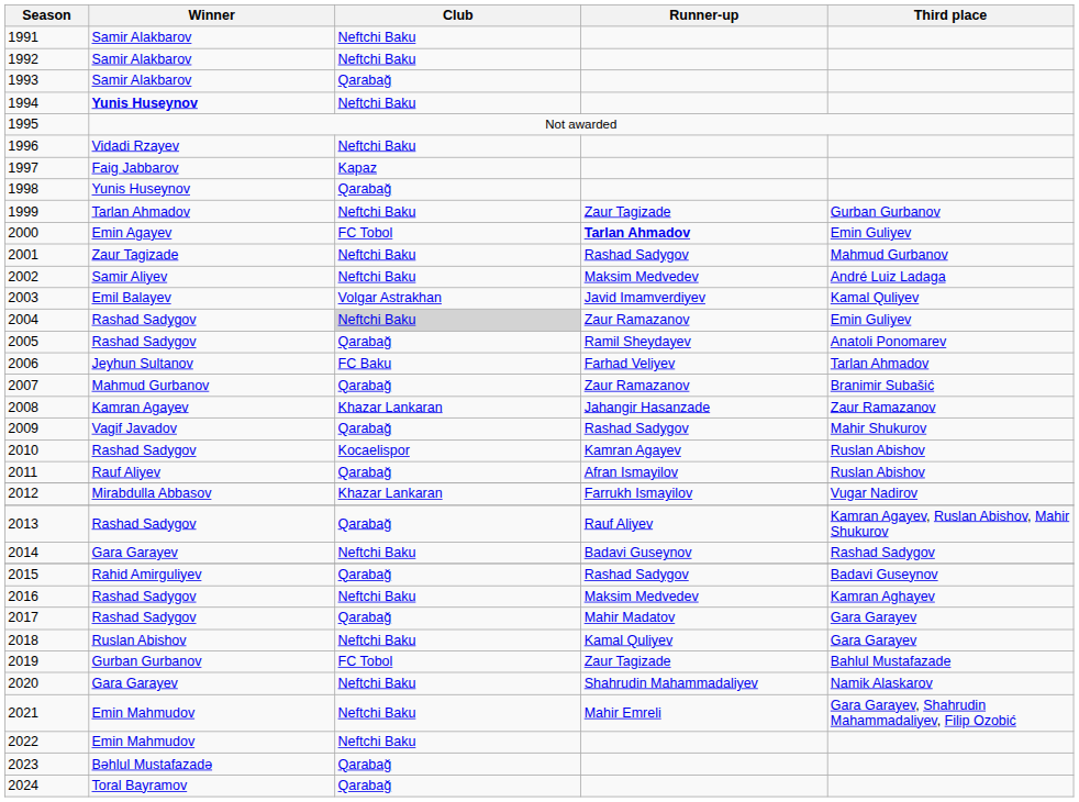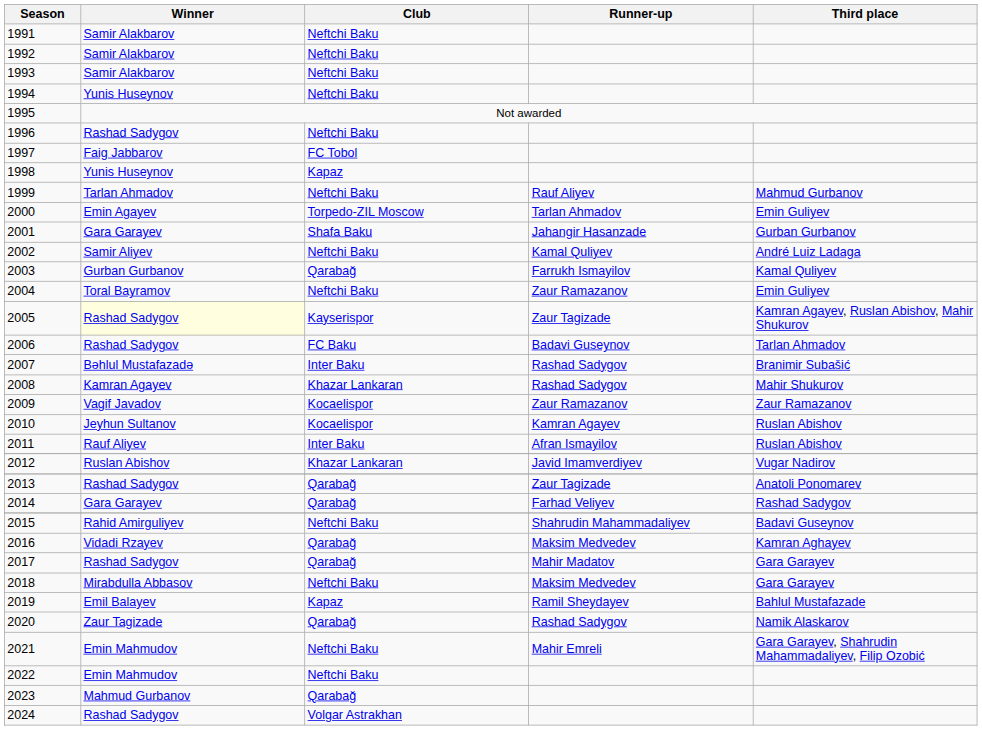 <table class="wikitable">
 <tr>
 <th width=5%>Season</th>
 <th width=15%>Winner</th>
 <th width=15%>Club</th>
 <th width=15%>Runner-up</th>
 <th width=15%>Third place</th>
 </tr>
 <tr>
 <td>1991</td>
 <td><a href='#'>Samir Alakbarov</a></td>
 <td> <a href='#'>Neftchi Baku</a></td>
 <td></td>
 <td></td>
 </tr>
 <tr>
 <td>1992</td>
 <td><a href='#'>Samir Alakbarov</a></td>
 <td> <a href='#'>Neftchi Baku</a></td>
 <td></td>
 <td></td>
 </tr>
 <tr>
 <td>1993</td>
 <td><a href='#'>Samir Alakbarov</a></td>
-<td> <a href='#'>Qarabağ</a></td>
+<td> <a href='#'>Neftchi Baku</a></td>
 <td></td>
 <td></td>
 </tr>
 <tr>
 <td>1994</td>
-<td><strong><a href='#'>Yunis Huseynov</a></strong></td>
+<td><a href='#'>Yunis Huseynov</a></td>
 <td> <a href='#'>Neftchi Baku</a></td>
 <td></td>
 <td></td>
 </tr>
 <tr>
 <td>1995</td>
 <td colspan=45 style="font-size: 92%; text-align: center;">Not awarded</td>
 </tr>
 <tr>
 <td>1996</td>
-<td><a href='#'>Vidadi Rzayev</a></td>
+<td><a href='#'>Rashad Sadygov</a></td>
 <td> <a href='#'>Neftchi Baku</a></td>
 <td></td>
 <td></td>
 </tr>
 <tr>
 <td>1997</td>
 <td><a href='#'>Faig Jabbarov</a></td>
-<td> <a href='#'>Kapaz</a></td>
+<td> <a href='#'>FC Tobol</a></td>
 <td></td>
 <td></td>
 </tr>
 <tr>
 <td>1998</td>
 <td><a href='#'>Yunis Huseynov</a></td>
-<td> <a href='#'>Qarabağ</a></td>
+<td> <a href='#'>Kapaz</a></td>
 <td></td>
 <td></td>
 </tr>
 <tr>
 <td>1999</td>
 <td><a href='#'>Tarlan Ahmadov</a></td>
 <td> <a href='#'>Neftchi Baku</a></td>
-<td><a href='#'>Zaur Tagizade</a></td>
-<td><a href='#'>Gurban Gurbanov</a></td>
+<td><a href='#'>Rauf Aliyev</a></td>
+<td><a href='#'>Mahmud Gurbanov</a></td>
 </tr>
 <tr>
 <td>2000</td>
 <td><a href='#'>Emin Agayev</a></td>
-<td> <a href='#'>FC Tobol</a></td>
-<td><strong><a href='#'>Tarlan Ahmadov</a></strong></td>
+<td> <a href='#'>Torpedo-ZIL Moscow</a></td>
+<td><a href='#'>Tarlan Ahmadov</a></td>
 <td><a href='#'>Emin Guliyev</a></td>
 </tr>
 <tr>
 <td>2001</td>
-<td><a href='#'>Zaur Tagizade</a></td>
-<td> <a href='#'>Neftchi Baku</a></td>
-<td><a href='#'>Rashad Sadygov</a></td>
-<td><a href='#'>Mahmud Gurbanov</a></td>
+<td><a href='#'>Gara Garayev</a></td>
+<td> <a href='#'>Shafa Baku</a></td>
+<td><a href='#'>Jahangir Hasanzade</a></td>
+<td><a href='#'>Gurban Gurbanov</a></td>
 </tr>
 <tr>
 <td>2002</td>
 <td><a href='#'>Samir Aliyev</a></td>
 <td> <a href='#'>Neftchi Baku</a></td>
-<td><a href='#'>Maksim Medvedev</a></td>
+<td><a href='#'>Kamal Quliyev</a></td>
 <td><a href='#'>André Luiz Ladaga</a></td>
 </tr>
 <tr>
 <td>2003</td>
-<td><a href='#'>Emil Balayev</a></td>
-<td> <a href='#'>Volgar Astrakhan</a></td>
-<td><a href='#'>Javid Imamverdiyev</a></td>
+<td><a href='#'>Gurban Gurbanov</a></td>
+<td> <a href='#'>Qarabağ</a></td>
+<td><a href='#'>Farrukh Ismayilov</a></td>
 <td><a href='#'>Kamal Quliyev</a></td>
 </tr>
 <tr>
 <td>2004</td>
-<td><a href='#'>Rashad Sadygov</a></td>
-<td style="background: lightgrey;"> <a href='#'>Neftchi Baku</a></td>
+<td><a href='#'>Toral Bayramov</a></td>
+<td> <a href='#'>Neftchi Baku</a></td>
 <td><a href='#'>Zaur Ramazanov</a></td>
 <td><a href='#'>Emin Guliyev</a></td>
 </tr>
 <tr>
 <td>2005</td>
-<td><a href='#'>Rashad Sadygov</a></td>
-<td> <a href='#'>Qarabağ</a></td>
-<td><a href='#'>Ramil Sheydayev</a></td>
-<td><a href='#'>Anatoli Ponomarev</a></td>
+<td style="background: lightyellow;"><a href='#'>Rashad Sadygov</a></td>
+<td> <a href='#'>Kayserispor</a></td>
+<td><a href='#'>Zaur Tagizade</a></td>
+<td><a href='#'>Kamran Agayev</a>, <a href='#'>Ruslan Abishov</a>, <a href='#'>Mahir Shukurov</a></td>
 </tr>
 <tr>
 <td>2006</td>
-<td><a href='#'>Jeyhun Sultanov</a></td>
+<td><a href='#'>Rashad Sadygov</a></td>
 <td> <a href='#'>FC Baku</a></td>
-<td><a href='#'>Farhad Veliyev</a></td>
+<td><a href='#'>Badavi Guseynov</a></td>
 <td><a href='#'>Tarlan Ahmadov</a></td>
 </tr>
 <tr>
 <td>2007</td>
-<td><a href='#'>Mahmud Gurbanov</a></td>
-<td> <a href='#'>Qarabağ</a></td>
-<td><a href='#'>Zaur Ramazanov</a></td>
+<td><a href='#'>Bəhlul Mustafazadə</a></td>
+<td> <a href='#'>Inter Baku</a></td>
+<td><a href='#'>Rashad Sadygov</a></td>
 <td><a href='#'>Branimir Subašić</a></td>
 </tr>
 <tr>
 <td>2008</td>
 <td><a href='#'>Kamran Agayev</a></td>
 <td> <a href='#'>Khazar Lankaran</a></td>
-<td><a href='#'>Jahangir Hasanzade</a></td>
-<td><a href='#'>Zaur Ramazanov</a></td>
+<td><a href='#'>Rashad Sadygov</a></td>
+<td><a href='#'>Mahir Shukurov</a></td>
 </tr>
 <tr>
 <td>2009</td>
 <td><a href='#'>Vagif Javadov</a></td>
-<td> <a href='#'>Qarabağ</a></td>
-<td><a href='#'>Rashad Sadygov</a></td>
-<td><a href='#'>Mahir Shukurov</a></td>
+<td> <a href='#'>Kocaelispor</a></td>
+<td><a href='#'>Zaur Ramazanov</a></td>
+<td><a href='#'>Zaur Ramazanov</a></td>
 </tr>
 <tr>
 <td>2010</td>
-<td><a href='#'>Rashad Sadygov</a></td>
+<td><a href='#'>Jeyhun Sultanov</a></td>
 <td> <a href='#'>Kocaelispor</a></td>
 <td><a href='#'>Kamran Agayev</a></td>
 <td><a href='#'>Ruslan Abishov</a></td>
 </tr>
 <tr>
 <td>2011</td>
 <td><a href='#'>Rauf Aliyev</a></td>
-<td> <a href='#'>Qarabağ</a></td>
+<td> <a href='#'>Inter Baku</a></td>
 <td><a href='#'>Afran Ismayilov</a></td>
 <td><a href='#'>Ruslan Abishov</a></td>
 </tr>
 <tr>
 </tr>
 <tr>
 <td>2012</td>
-<td><a href='#'>Mirabdulla Abbasov</a></td>
+<td><a href='#'>Ruslan Abishov</a></td>
 <td> <a href='#'>Khazar Lankaran</a></td>
-<td><a href='#'>Farrukh Ismayilov</a></td>
+<td><a href='#'>Javid Imamverdiyev</a></td>
 <td><a href='#'>Vugar Nadirov</a></td>
 </tr>
 <tr>
 </tr>
 <tr>
 <td>2013</td>
 <td><a href='#'>Rashad Sadygov</a></td>
 <td> <a href='#'>Qarabağ</a></td>
-<td><a href='#'>Rauf Aliyev</a></td>
-<td><a href='#'>Kamran Agayev</a>, <a href='#'>Ruslan Abishov</a>, <a href='#'>Mahir Shukurov</a></td>
+<td><a href='#'>Zaur Tagizade</a></td>
+<td><a href='#'>Anatoli Ponomarev</a></td>
 </tr>
 <tr>
 <td>2014</td>
 <td><a href='#'>Gara Garayev</a></td>
-<td> <a href='#'>Neftchi Baku</a></td>
-<td><a href='#'>Badavi Guseynov</a></td>
+<td> <a href='#'>Qarabağ</a></td>
+<td><a href='#'>Farhad Veliyev</a></td>
 <td><a href='#'>Rashad Sadygov</a></td>
 </tr>
 <tr>
 </tr>
 <tr>
 <td>2015</td>
 <td><a href='#'>Rahid Amirguliyev</a></td>
-<td> <a href='#'>Qarabağ</a></td>
-<td><a href='#'>Rashad Sadygov</a></td>
+<td> <a href='#'>Neftchi Baku</a></td>
+<td><a href='#'>Shahrudin Mahammadaliyev</a></td>
 <td><a href='#'>Badavi Guseynov</a></td>
 </tr>
 <tr>
 <td>2016</td>
-<td><a href='#'>Rashad Sadygov</a></td>
-<td> <a href='#'>Neftchi Baku</a></td>
+<td><a href='#'>Vidadi Rzayev</a></td>
+<td> <a href='#'>Qarabağ</a></td>
 <td><a href='#'>Maksim Medvedev</a></td>
 <td><a href='#'>Kamran Aghayev</a></td>
 </tr>
 <tr>
 <td>2017</td>
 <td><a href='#'>Rashad Sadygov</a></td>
 <td> <a href='#'>Qarabağ</a></td>
 <td><a href='#'>Mahir Madatov</a></td>
 <td><a href='#'>Gara Garayev</a></td>
 </tr>
 <tr>
 <td>2018</td>
-<td><a href='#'>Ruslan Abishov</a></td>
+<td><a href='#'>Mirabdulla Abbasov</a></td>
 <td> <a href='#'>Neftchi Baku</a></td>
-<td><a href='#'>Kamal Quliyev</a></td>
+<td><a href='#'>Maksim Medvedev</a></td>
 <td><a href='#'>Gara Garayev</a></td>
 </tr>
 <tr>
 <td>2019</td>
-<td><a href='#'>Gurban Gurbanov</a></td>
-<td> <a href='#'>FC Tobol</a></td>
-<td><a href='#'>Zaur Tagizade</a></td>
+<td><a href='#'>Emil Balayev</a></td>
+<td> <a href='#'>Kapaz</a></td>
+<td><a href='#'>Ramil Sheydayev</a></td>
 <td><a href='#'>Bahlul Mustafazade</a></td>
 </tr>
 <tr>
 <td>2020</td>
-<td><a href='#'>Gara Garayev</a></td>
-<td> <a href='#'>Neftchi Baku</a></td>
-<td><a href='#'>Shahrudin Mahammadaliyev</a></td>
+<td><a href='#'>Zaur Tagizade</a></td>
+<td> <a href='#'>Qarabağ</a></td>
+<td><a href='#'>Rashad Sadygov</a></td>
 <td><a href='#'>Namik Alaskarov</a></td>
 </tr>
 <tr>
 <td>2021</td>
 <td><a href='#'>Emin Mahmudov</a></td>
 <td> <a href='#'>Neftchi Baku</a></td>
 <td><a href='#'>Mahir Emreli</a></td>
 <td><a href='#'>Gara Garayev</a>, <a href='#'>Shahrudin Mahammadaliyev</a>, <a href='#'>Filip Ozobić</a></td>
 </tr>
 <tr>
 <td>2022</td>
 <td><a href='#'>Emin Mahmudov</a></td>
 <td> <a href='#'>Neftchi Baku</a></td>
 <td></td>
 <td></td>
 </tr>
 <tr>
 <td>2023</td>
-<td><a href='#'>Bəhlul Mustafazadə</a></td>
+<td><a href='#'>Mahmud Gurbanov</a></td>
 <td> <a href='#'>Qarabağ</a></td>
 <td></td>
 <td></td>
 </tr>
 <tr>
 <td>2024</td>
-<td><a href='#'>Toral Bayramov</a></td>
-<td> <a href='#'>Qarabağ</a></td>
+<td><a href='#'>Rashad Sadygov</a></td>
+<td> <a href='#'>Volgar Astrakhan</a></td>
 <td></td>
 <td></td>
 </tr>
 </table>
